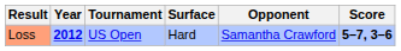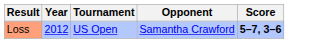 <table class="sortable wikitable">
 <tr>
 <th>Result</th>
 <th>Year</th>
 <th>Tournament</th>
-<th>Surface</th>
 <th>Opponent</th>
 <th>Score</th>
 </tr>
 <tr bgcolor=b2c8ff>
 <td bgcolor=ffa07a>Loss</td>
-<td><strong><a href='#'>2012</a></strong></td>
+<td><a href='#'>2012</a></td>
 <td><a href='#'>US Open</a></td>
-<td>Hard</td>
 <td> <a href='#'>Samantha Crawford</a></td>
 <td><strong>5–7, 3–6</strong></td>
 </tr>
 </table>
